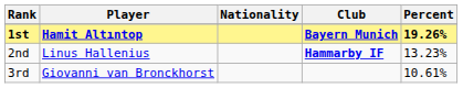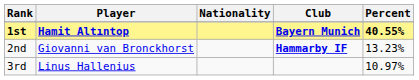 <table class="wikitable">
 <tr>
 <th>Rank</th>
 <th>Player</th>
 <th>Nationality</th>
 <th>Club</th>
 <th>Percent</th>
 </tr>
 <tr>
 </tr>
 <tr bgcolor="#FFF68F">
 <td><strong>1st</strong></td>
 <td><strong><a href='#'>Hamit Altıntop</a></strong></td>
 <td><strong></strong></td>
 <td> <strong><a href='#'>Bayern Munich</a></strong></td>
-<td><strong>19.26%</strong></td>
+<td><strong>40.55%</strong></td>
 </tr>
 <tr>
 <td>2nd</td>
-<td><a href='#'>Linus Hallenius</a></td>
+<td><a href='#'>Giovanni van Bronckhorst</a></td>
 <td></td>
 <td><strong> <a href='#'>Hammarby IF</a></strong></td>
 <td>13.23%</td>
 </tr>
 <tr>
 <td>3rd</td>
-<td><a href='#'>Giovanni van Bronckhorst</a></td>
+<td><a href='#'>Linus Hallenius</a></td>
 <td></td>
 <td></td>
-<td>10.61%</td>
+<td>10.97%</td>
 </tr>
 </table>
